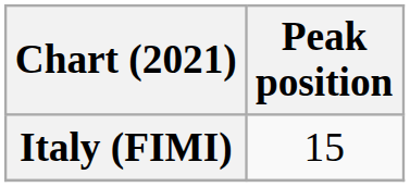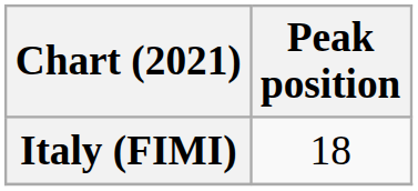 <table class="wikitable plainrowheaders sortable" style="text-align:center;">
 <tr>
 <th>Chart (2021)</th>
 <th>Peak<br>position</th>
 </tr>
 <tr>
 <th scope="row">Italy (FIMI)</th>
-<td>15</td>
+<td>18</td>
 </tr>
 <tr>
 </tr>
 </table>
